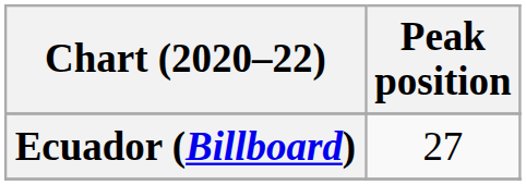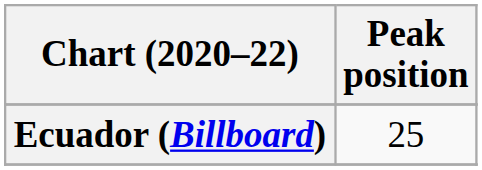 <table class="wikitable sortable plainrowheaders" style="text-align:center">
 <tr>
 <th scope="col">Chart (2020–22)</th>
 <th scope="col">Peak<br>position</th>
 </tr>
 <tr>
 </tr>
 <tr>
 <th scope="row">Ecuador (<em><a href='#'>Billboard</a></em>)</th>
-<td>27</td>
+<td>25</td>
 </tr>
 <tr>
 </tr>
 <tr>
 </tr>
 <tr>
 </tr>
 </table>
